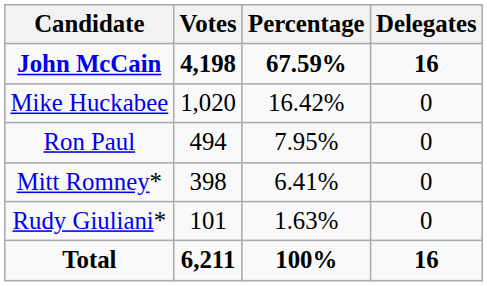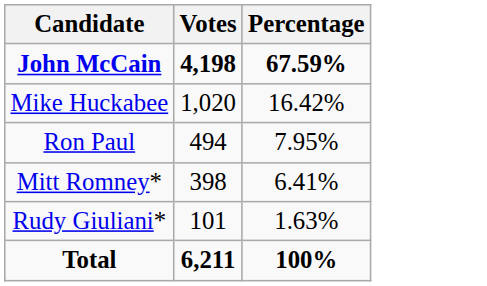 <table class="wikitable" style="text-align:center;">
 <tr>
 <th>Candidate</th>
 <th>Votes</th>
 <th>Percentage</th>
-<th>Delegates</th>
 </tr>
 <tr>
 <td><strong><a href='#'>John McCain</a></strong></td>
 <td><strong>4,198</strong></td>
 <td><strong>67.59%</strong></td>
-<td><strong>16</strong></td>
 </tr>
 <tr>
 <td><a href='#'>Mike Huckabee</a></td>
 <td>1,020</td>
 <td>16.42%</td>
-<td>0</td>
 </tr>
 <tr>
 <td><a href='#'>Ron Paul</a></td>
 <td>494</td>
 <td>7.95%</td>
-<td>0</td>
 </tr>
 <tr>
 <td><a href='#'>Mitt Romney</a>*</td>
 <td>398</td>
 <td>6.41%</td>
-<td>0</td>
 </tr>
 <tr>
 <td><a href='#'>Rudy Giuliani</a>*</td>
 <td>101</td>
 <td>1.63%</td>
-<td>0</td>
 </tr>
 <tr>
 <td><strong>Total</strong></td>
 <td><strong>6,211</strong></td>
 <td><strong>100%</strong></td>
-<td><strong>16</strong></td>
 </tr>
 </table>
